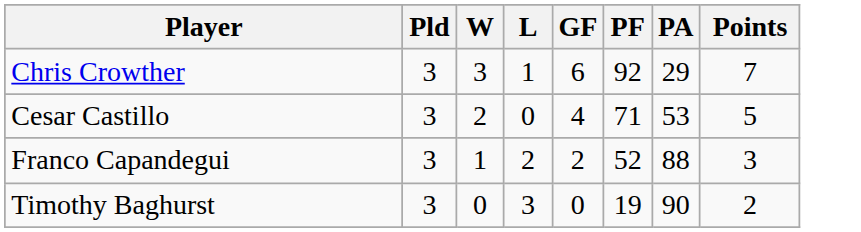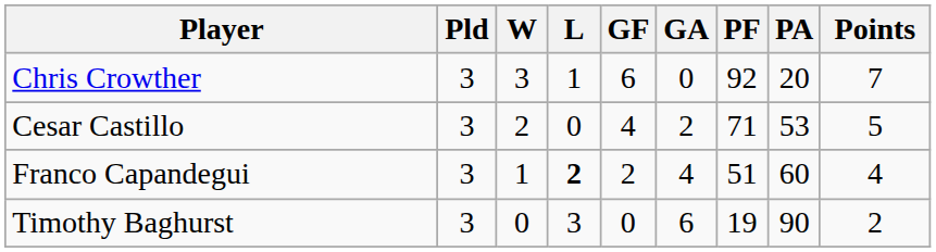 <table class=wikitable style="text-align:center">
 <tr>
 <th width=220>Player</th>
 <th width=20>Pld</th>
 <th width=20>W</th>
 <th width=20>L</th>
 <th width=20>GF</th>
+<th width=20>GA</th>
 <th width=20>PF</th>
 <th width=20>PA</th>
 <th width=50>Points</th>
 </tr>
 <tr>
 <td align=left> <a href='#'>Chris Crowther</a></td>
 <td>3</td>
 <td>3</td>
 <td>1</td>
 <td>6</td>
+<td>0</td>
 <td>92</td>
-<td>29</td>
+<td>20</td>
 <td>7</td>
 </tr>
 <tr>
 <td align=left> Cesar Castillo</td>
 <td>3</td>
 <td>2</td>
 <td>0</td>
 <td>4</td>
+<td>2</td>
 <td>71</td>
 <td>53</td>
 <td>5</td>
 </tr>
 <tr>
 <td align=left> Franco Capandegui</td>
 <td>3</td>
 <td>1</td>
+<td><strong>2</strong></td>
 <td>2</td>
-<td>2</td>
-<td>52</td>
-<td>88</td>
-<td>3</td>
+<td>4</td>
+<td>51</td>
+<td>60</td>
+<td>4</td>
 </tr>
 <tr>
 <td align=left> Timothy Baghurst</td>
 <td>3</td>
 <td>0</td>
 <td>3</td>
 <td>0</td>
+<td>6</td>
 <td>19</td>
 <td>90</td>
 <td>2</td>
 </tr>
 </table>
